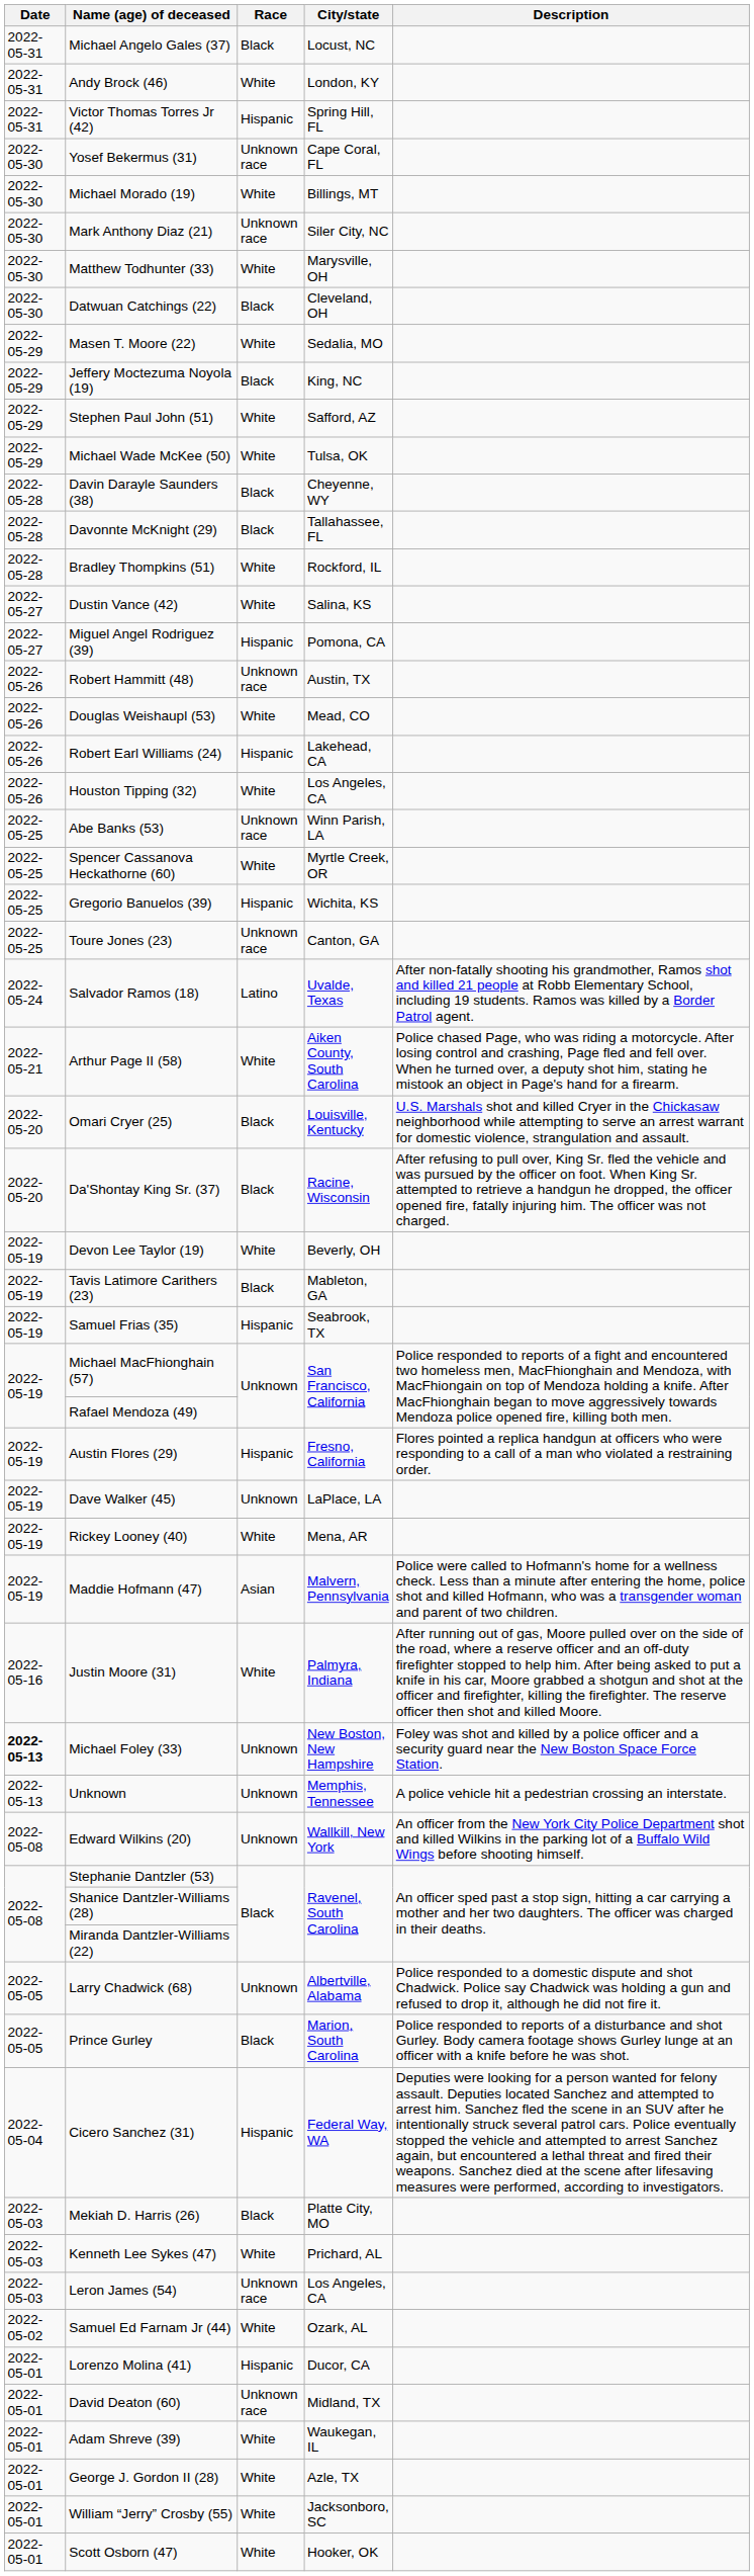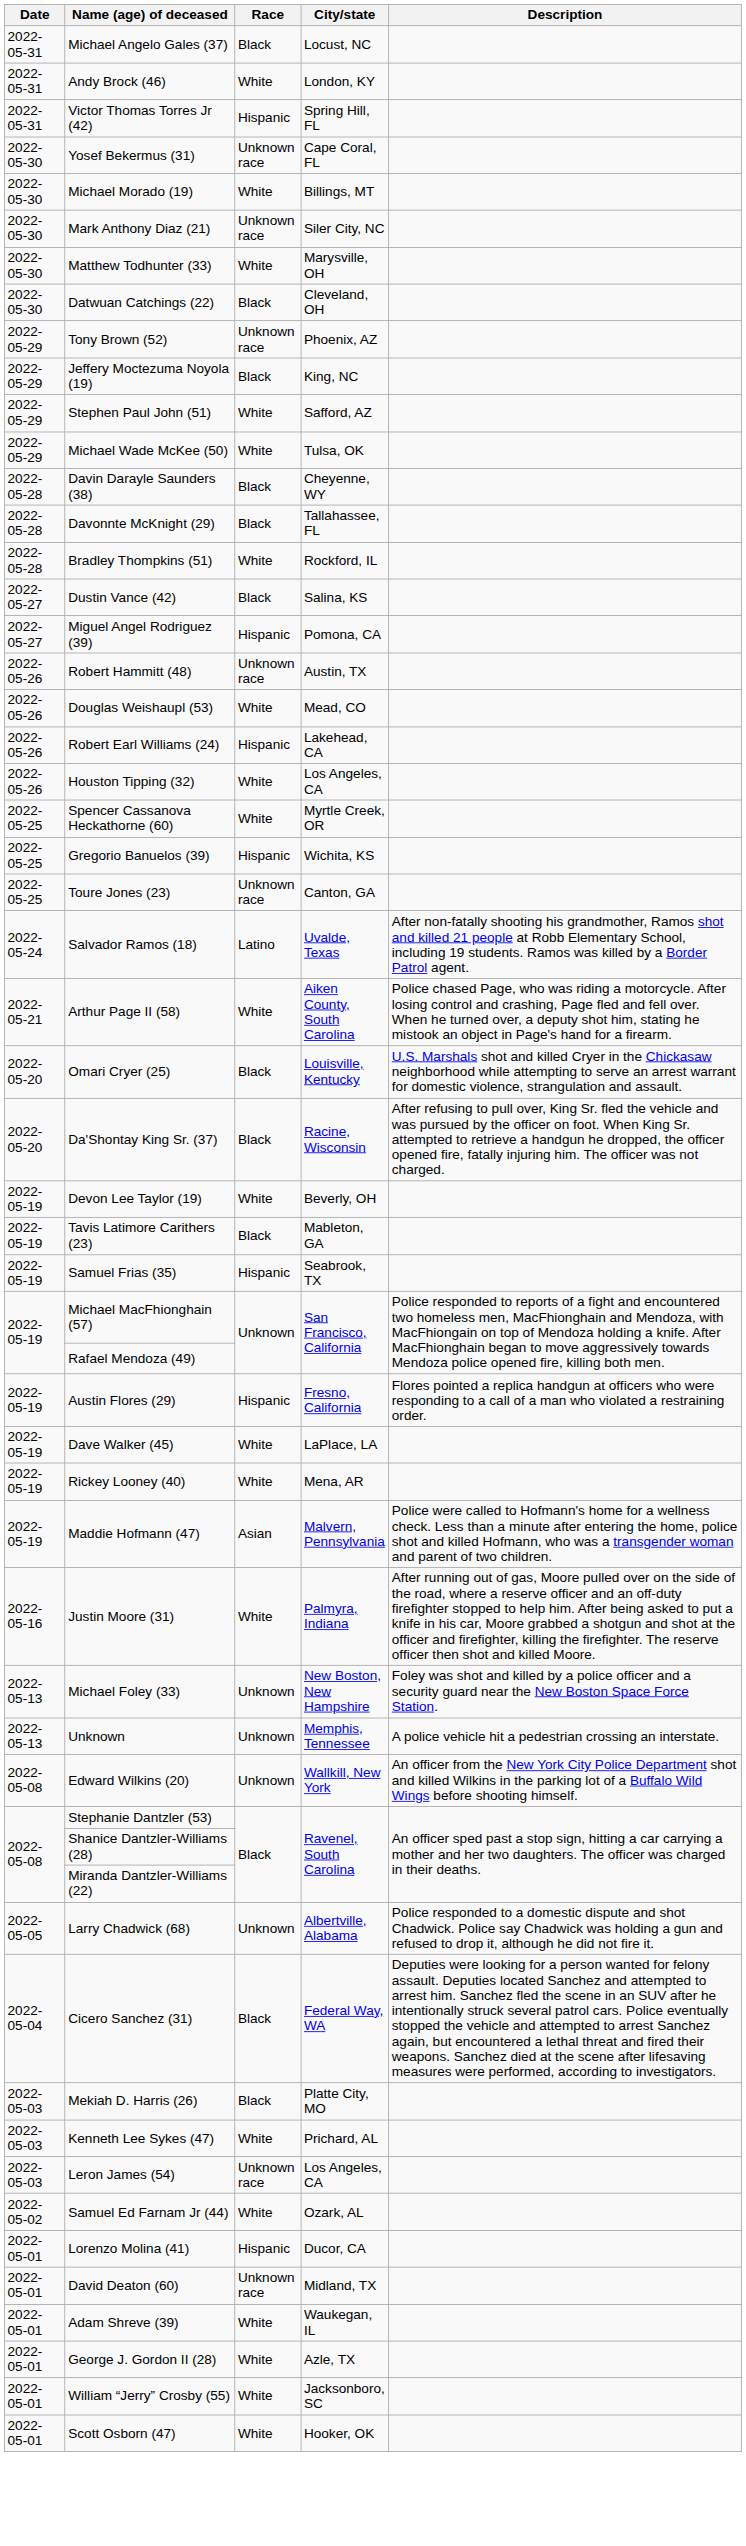 <table class="wikitable sortable" border="1" id="killed">
 <tr>
 <th scope="col" style="width: 4rem;">Date</th>
 <th nowrap>Name (age) of deceased</th>
 <th>Race</th>
 <th scope="col" style="width: 6rem;">City/state</th>
 <th>Description</th>
 </tr>
 <tr>
 <td>2022-05-31</td>
 <td>Michael Angelo Gales (37)</td>
 <td>Black</td>
 <td>Locust, NC</td>
 <td></td>
 </tr>
 <tr>
 <td>2022-05-31</td>
 <td>Andy Brock (46)</td>
 <td>White</td>
 <td>London, KY</td>
 <td></td>
 </tr>
 <tr>
 <td>2022-05-31</td>
 <td>Victor Thomas Torres Jr (42)</td>
 <td>Hispanic</td>
 <td>Spring Hill, FL</td>
 <td></td>
 </tr>
 <tr>
 <td>2022-05-30</td>
 <td>Yosef Bekermus (31)</td>
 <td>Unknown race</td>
 <td>Cape Coral, FL</td>
 <td></td>
 </tr>
 <tr>
 <td>2022-05-30</td>
 <td>Michael Morado (19)</td>
 <td>White</td>
 <td>Billings, MT</td>
 <td></td>
 </tr>
 <tr>
 <td>2022-05-30</td>
 <td>Mark Anthony Diaz (21)</td>
 <td>Unknown race</td>
 <td>Siler City, NC</td>
 <td></td>
 </tr>
 <tr>
 <td>2022-05-30</td>
 <td>Matthew Todhunter (33)</td>
 <td>White</td>
 <td>Marysville, OH</td>
 <td></td>
 </tr>
 <tr>
 <td>2022-05-30</td>
 <td>Datwuan Catchings (22)</td>
 <td>Black</td>
 <td>Cleveland, OH</td>
 <td></td>
 </tr>
 <tr>
 <td>2022-05-29</td>
-<td>Masen T. Moore (22)</td>
-<td>White</td>
-<td>Sedalia, MO</td>
+<td>Tony Brown (52)</td>
+<td>Unknown race</td>
+<td>Phoenix, AZ</td>
 <td></td>
 </tr>
 <tr>
 <td>2022-05-29</td>
 <td>Jeffery Moctezuma Noyola (19)</td>
 <td>Black</td>
 <td>King, NC</td>
 <td></td>
 </tr>
 <tr>
 <td>2022-05-29</td>
 <td>Stephen Paul John (51)</td>
 <td>White</td>
 <td>Safford, AZ</td>
 <td></td>
 </tr>
 <tr>
 <td>2022-05-29</td>
 <td>Michael Wade McKee (50)</td>
 <td>White</td>
 <td>Tulsa, OK</td>
 <td></td>
 </tr>
 <tr>
 <td>2022-05-28</td>
 <td>Davin Darayle Saunders (38)</td>
 <td>Black</td>
 <td>Cheyenne, WY</td>
 <td></td>
 </tr>
 <tr>
 <td>2022-05-28</td>
 <td>Davonnte McKnight (29)</td>
 <td>Black</td>
 <td>Tallahassee, FL</td>
 <td></td>
 </tr>
 <tr>
 <td>2022-05-28</td>
 <td>Bradley Thompkins (51)</td>
 <td>White</td>
 <td>Rockford, IL</td>
 <td></td>
 </tr>
 <tr>
 <td>2022-05-27</td>
 <td>Dustin Vance (42)</td>
-<td>White</td>
+<td>Black</td>
 <td>Salina, KS</td>
 <td></td>
 </tr>
 <tr>
 <td>2022-05-27</td>
 <td>Miguel Angel Rodriguez (39)</td>
 <td>Hispanic</td>
 <td>Pomona, CA</td>
 <td></td>
 </tr>
 <tr>
 <td>2022-05-26</td>
 <td>Robert Hammitt (48)</td>
 <td>Unknown race</td>
 <td>Austin, TX</td>
 <td></td>
 </tr>
 <tr>
 <td>2022-05-26</td>
 <td>Douglas Weishaupl (53)</td>
 <td>White</td>
 <td>Mead, CO</td>
 <td></td>
 </tr>
 <tr>
 <td>2022-05-26</td>
 <td>Robert Earl Williams (24)</td>
 <td>Hispanic</td>
 <td>Lakehead, CA</td>
 <td></td>
 </tr>
 <tr>
 <td>2022-05-26</td>
 <td>Houston Tipping (32)</td>
 <td>White</td>
 <td>Los Angeles, CA</td>
-<td></td>
-</tr>
-<tr>
-<td>2022-05-25</td>
-<td>Abe Banks (53)</td>
-<td>Unknown race</td>
-<td>Winn Parish, LA</td>
 <td></td>
 </tr>
 <tr>
 <td>2022-05-25</td>
 <td>Spencer Cassanova Heckathorne (60)</td>
 <td>White</td>
 <td>Myrtle Creek, OR</td>
 <td></td>
 </tr>
 <tr>
 <td>2022-05-25</td>
 <td>Gregorio Banuelos (39)</td>
 <td>Hispanic</td>
 <td>Wichita, KS</td>
 <td></td>
 </tr>
 <tr>
 <td>2022-05-25</td>
 <td>Toure Jones (23)</td>
 <td>Unknown race</td>
 <td>Canton, GA</td>
 <td></td>
 </tr>
 <tr>
 <td>2022-05-24</td>
 <td>Salvador Ramos (18)</td>
 <td>Latino</td>
 <td><a href='#'>Uvalde, Texas</a></td>
 <td>After non-fatally shooting his grandmother, Ramos <a href='#'>shot and killed 21 people</a> at Robb Elementary School, including 19 students. Ramos was killed by a <a href='#'>Border Patrol</a> agent.</td>
 </tr>
 <tr>
 <td>2022-05-21</td>
 <td>Arthur Page II (58)</td>
 <td>White</td>
 <td><a href='#'>Aiken County, South Carolina</a></td>
 <td>Police chased Page, who was riding a motorcycle. After losing control and crashing, Page fled and fell over. When he turned over, a deputy shot him, stating he mistook an object in Page's hand for a firearm.</td>
 </tr>
 <tr>
 <td>2022-05-20</td>
 <td>Omari Cryer (25)</td>
 <td>Black</td>
 <td><a href='#'>Louisville, Kentucky</a></td>
 <td><a href='#'>U.S. Marshals</a> shot and killed Cryer in the <a href='#'>Chickasaw</a> neighborhood while attempting to serve an arrest warrant for domestic violence, strangulation and assault.</td>
 </tr>
 <tr>
 <td>2022-05-20</td>
 <td>Da'Shontay King Sr. (37)</td>
 <td>Black</td>
 <td><a href='#'>Racine, Wisconsin</a></td>
 <td>After refusing to pull over, King Sr. fled the vehicle and was pursued by the officer on foot. When King Sr. attempted to retrieve a handgun he dropped, the officer opened fire, fatally injuring him. The officer was not charged.</td>
 </tr>
 <tr>
 <td>2022-05-19</td>
 <td>Devon Lee Taylor (19)</td>
 <td>White</td>
 <td>Beverly, OH</td>
 <td></td>
 </tr>
 <tr>
 <td>2022-05-19</td>
 <td>Tavis Latimore Carithers (23)</td>
 <td>Black</td>
 <td>Mableton, GA</td>
 <td></td>
 </tr>
 <tr>
 <td>2022-05-19</td>
 <td>Samuel Frias (35)</td>
 <td>Hispanic</td>
 <td>Seabrook, TX</td>
 <td></td>
 </tr>
 <tr>
 <td rowspan=2>2022-05-19</td>
 <td>Michael MacFhionghain (57)</td>
 <td rowspan=2>Unknown</td>
 <td rowspan=2><a href='#'>San Francisco, California</a></td>
 <td rowspan=2>Police responded to reports of a fight and encountered two homeless men, MacFhionghain and Mendoza, with MacFhiongain on top of Mendoza holding a knife. After MacFhionghain began to move aggressively towards Mendoza police opened fire, killing both men.</td>
 </tr>
 <tr>
 <td>Rafael Mendoza (49)</td>
 </tr>
 <tr>
 <td>2022-05-19</td>
 <td>Austin Flores (29)</td>
 <td>Hispanic</td>
 <td><a href='#'>Fresno, California</a></td>
 <td>Flores pointed a replica handgun at officers who were responding to a call of a man who violated a restraining order.</td>
 </tr>
 <tr>
 <td>2022-05-19</td>
 <td>Dave Walker (45)</td>
-<td>Unknown</td>
+<td>White</td>
 <td>LaPlace, LA</td>
 <td></td>
 </tr>
 <tr>
 <td>2022-05-19</td>
 <td>Rickey Looney (40)</td>
 <td>White</td>
 <td>Mena, AR</td>
 <td></td>
 </tr>
 <tr>
 <td>2022-05-19</td>
 <td>Maddie Hofmann (47)</td>
 <td>Asian</td>
 <td><a href='#'>Malvern, Pennsylvania</a></td>
 <td>Police were called to Hofmann's home for a wellness check. Less than a minute after entering the home, police shot and killed Hofmann, who was a <a href='#'>transgender woman</a> and parent of two children.</td>
 </tr>
 <tr>
 <td>2022-05-16</td>
 <td>Justin Moore (31)</td>
 <td>White</td>
 <td><a href='#'>Palmyra, Indiana</a></td>
 <td>After running out of gas, Moore pulled over on the side of the road, where a reserve officer and an off-duty firefighter stopped to help him. After being asked to put a knife in his car, Moore grabbed a shotgun and shot at the officer and firefighter, killing the firefighter. The reserve officer then shot and killed Moore.</td>
 </tr>
 <tr>
-<td><strong>2022-05-13</strong></td>
+<td>2022-05-13</td>
 <td>Michael Foley (33)</td>
 <td>Unknown</td>
 <td><a href='#'>New Boston, New Hampshire</a></td>
 <td>Foley was shot and killed by a police officer and a security guard near the <a href='#'>New Boston Space Force Station</a>.</td>
 </tr>
 <tr>
 <td>2022-05-13</td>
 <td>Unknown</td>
 <td>Unknown</td>
 <td><a href='#'>Memphis, Tennessee</a></td>
 <td>A police vehicle hit a pedestrian crossing an interstate.</td>
 </tr>
 <tr>
 <td>2022-05-08</td>
 <td>Edward Wilkins (20)</td>
 <td>Unknown</td>
 <td><a href='#'>Wallkill, New York</a></td>
 <td>An officer from the <a href='#'>New York City Police Department</a> shot and killed Wilkins in the parking lot of a <a href='#'>Buffalo Wild Wings</a> before shooting himself.</td>
 </tr>
 <tr>
 <td rowspan=3>2022-05-08</td>
 <td>Stephanie Dantzler (53)</td>
 <td rowspan=3>Black</td>
 <td rowspan=3><a href='#'>Ravenel, South Carolina</a></td>
 <td rowspan=3>An officer sped past a stop sign, hitting a car carrying a mother and her two daughters. The officer was charged in their deaths.</td>
 </tr>
 <tr>
 <td>Shanice Dantzler-Williams (28)</td>
 </tr>
 <tr>
 <td>Miranda Dantzler-Williams (22)</td>
 </tr>
 <tr>
 <td>2022-05-05</td>
 <td>Larry Chadwick (68)</td>
 <td>Unknown</td>
 <td><a href='#'>Albertville, Alabama</a></td>
 <td>Police responded to a domestic dispute and shot Chadwick. Police say Chadwick was holding a gun and refused to drop it, although he did not fire it.</td>
 </tr>
 <tr>
-<td>2022-05-05</td>
-<td>Prince Gurley</td>
-<td>Black</td>
-<td><a href='#'>Marion, South Carolina</a></td>
-<td>Police responded to reports of a disturbance and shot Gurley. Body camera footage shows Gurley lunge at an officer with a knife before he was shot.</td>
-</tr>
-<tr>
 <td>2022-05-04</td>
 <td>Cicero Sanchez (31)</td>
-<td>Hispanic</td>
+<td>Black</td>
 <td><a href='#'>Federal Way, WA</a></td>
 <td>Deputies were looking for a person wanted for felony assault. Deputies located Sanchez and attempted to arrest him. Sanchez fled the scene in an SUV after he intentionally struck  several patrol cars. Police eventually stopped the vehicle and attempted to arrest Sanchez again, but encountered a lethal threat and fired their weapons. Sanchez died at the scene after lifesaving measures were performed, according to investigators.<br></td>
 </tr>
 <tr>
 <td>2022-05-03</td>
 <td>Mekiah D. Harris (26)</td>
 <td>Black</td>
 <td>Platte City, MO</td>
 <td></td>
 </tr>
 <tr>
 <td>2022-05-03</td>
 <td>Kenneth Lee Sykes (47)</td>
 <td>White</td>
 <td>Prichard, AL</td>
 <td></td>
 </tr>
 <tr>
 <td>2022-05-03</td>
 <td>Leron James (54)</td>
 <td>Unknown race</td>
 <td>Los Angeles, CA</td>
 <td></td>
 </tr>
 <tr>
 <td>2022-05-02</td>
 <td>Samuel Ed Farnam Jr (44)</td>
 <td>White</td>
 <td>Ozark, AL</td>
 <td></td>
 </tr>
 <tr>
 <td>2022-05-01</td>
 <td>Lorenzo Molina (41)</td>
 <td>Hispanic</td>
 <td>Ducor, CA</td>
 <td></td>
 </tr>
 <tr>
 <td>2022-05-01</td>
 <td>David Deaton (60)</td>
 <td>Unknown race</td>
 <td>Midland, TX</td>
 <td></td>
 </tr>
 <tr>
 <td>2022-05-01</td>
 <td>Adam Shreve (39)</td>
 <td>White</td>
 <td>Waukegan, IL</td>
 <td></td>
 </tr>
 <tr>
 <td>2022-05-01</td>
 <td>George J. Gordon II (28)</td>
 <td>White</td>
 <td>Azle, TX</td>
 <td></td>
 </tr>
 <tr>
 <td>2022-05-01</td>
 <td>William “Jerry” Crosby (55)</td>
 <td>White</td>
 <td>Jacksonboro, SC</td>
 <td></td>
 </tr>
 <tr>
 <td>2022-05-01</td>
 <td>Scott Osborn (47)</td>
 <td>White</td>
 <td>Hooker, OK</td>
 <td></td>
 </tr>
 </table>
